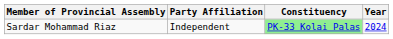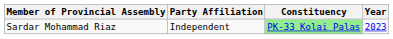 <table class="wikitable sortable">
 <tr>
 <th>Member of Provincial Assembly</th>
 <th>Party Affiliation</th>
 <th>Constituency</th>
 <th>Year</th>
 </tr>
 <tr>
 <td>Sardar Mohammad Riaz</td>
 <td>Independent</td>
 <td style="background: lightgreen;"><a href='#'>PK-33 Kolai Palas</a></td>
-<td><a href='#'>2024</a></td>
+<td><a href='#'>2023</a></td>
 </tr>
 </table>
